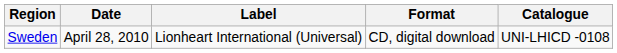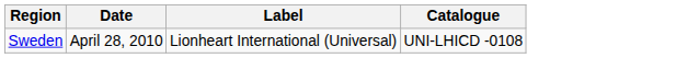 <table class="wikitable">
 <tr>
 <th>Region</th>
 <th>Date</th>
 <th>Label</th>
-<th>Format</th>
 <th>Catalogue</th>
 </tr>
 <tr>
 <td><a href='#'>Sweden</a></td>
 <td>April 28, 2010</td>
 <td>Lionheart International (Universal)</td>
-<td>CD, digital download</td>
 <td>UNI-LHICD -0108</td>
 </tr>
 </table>
